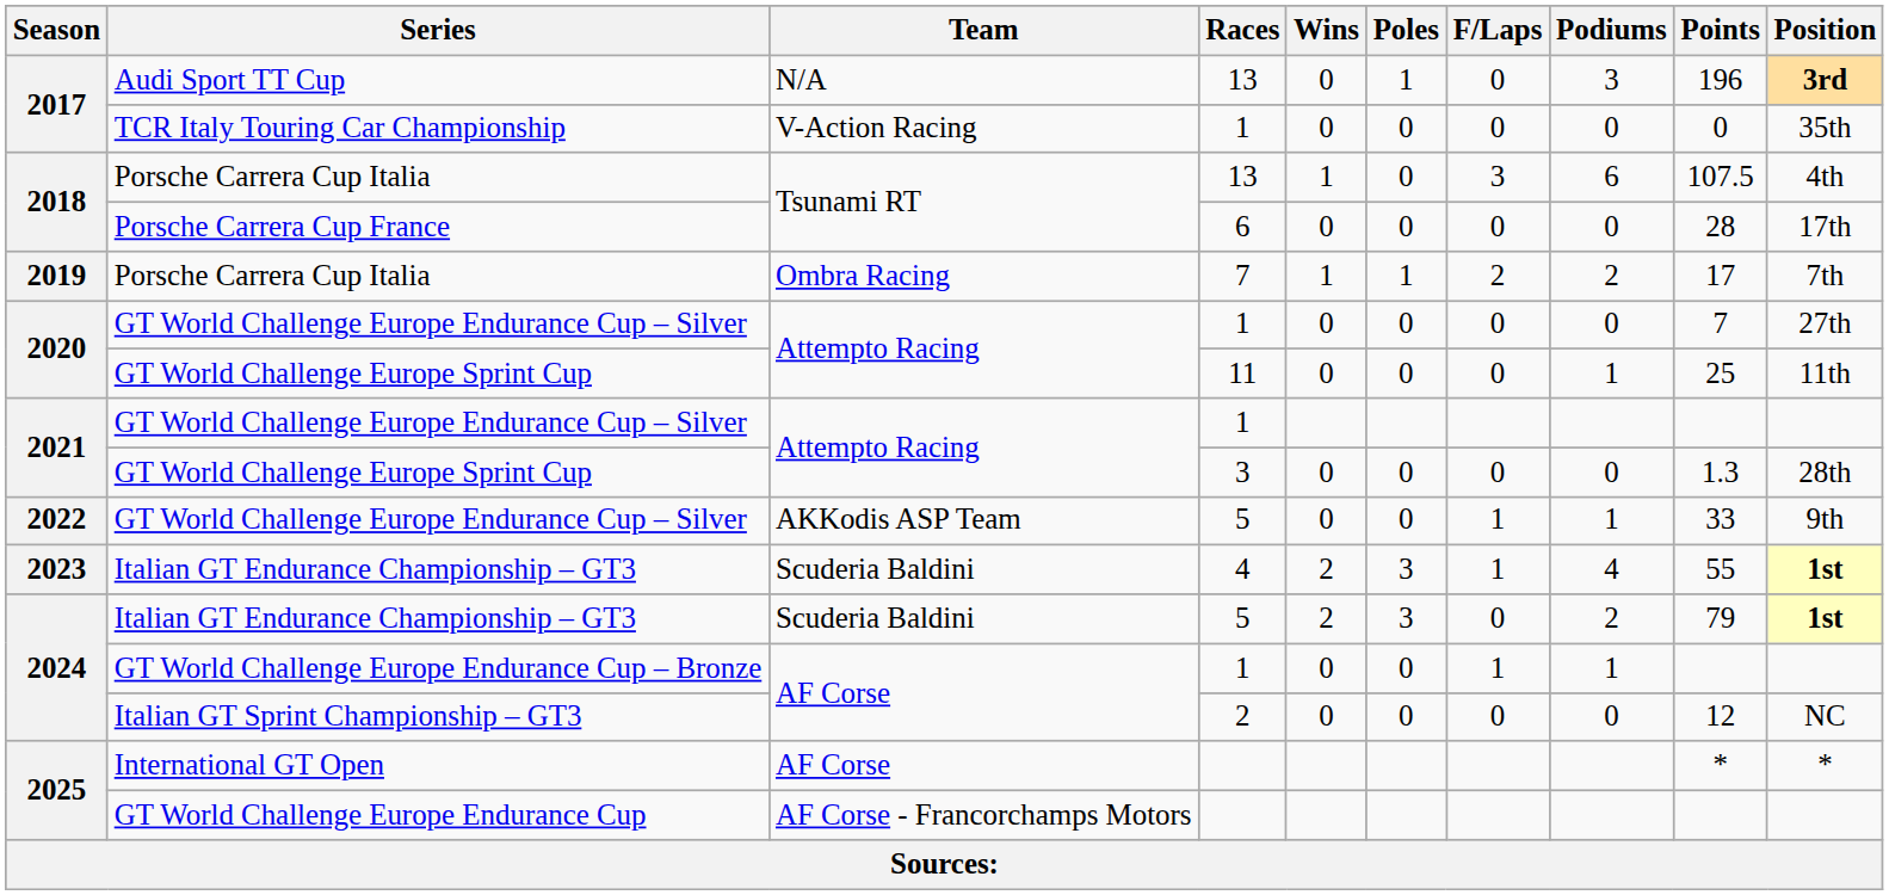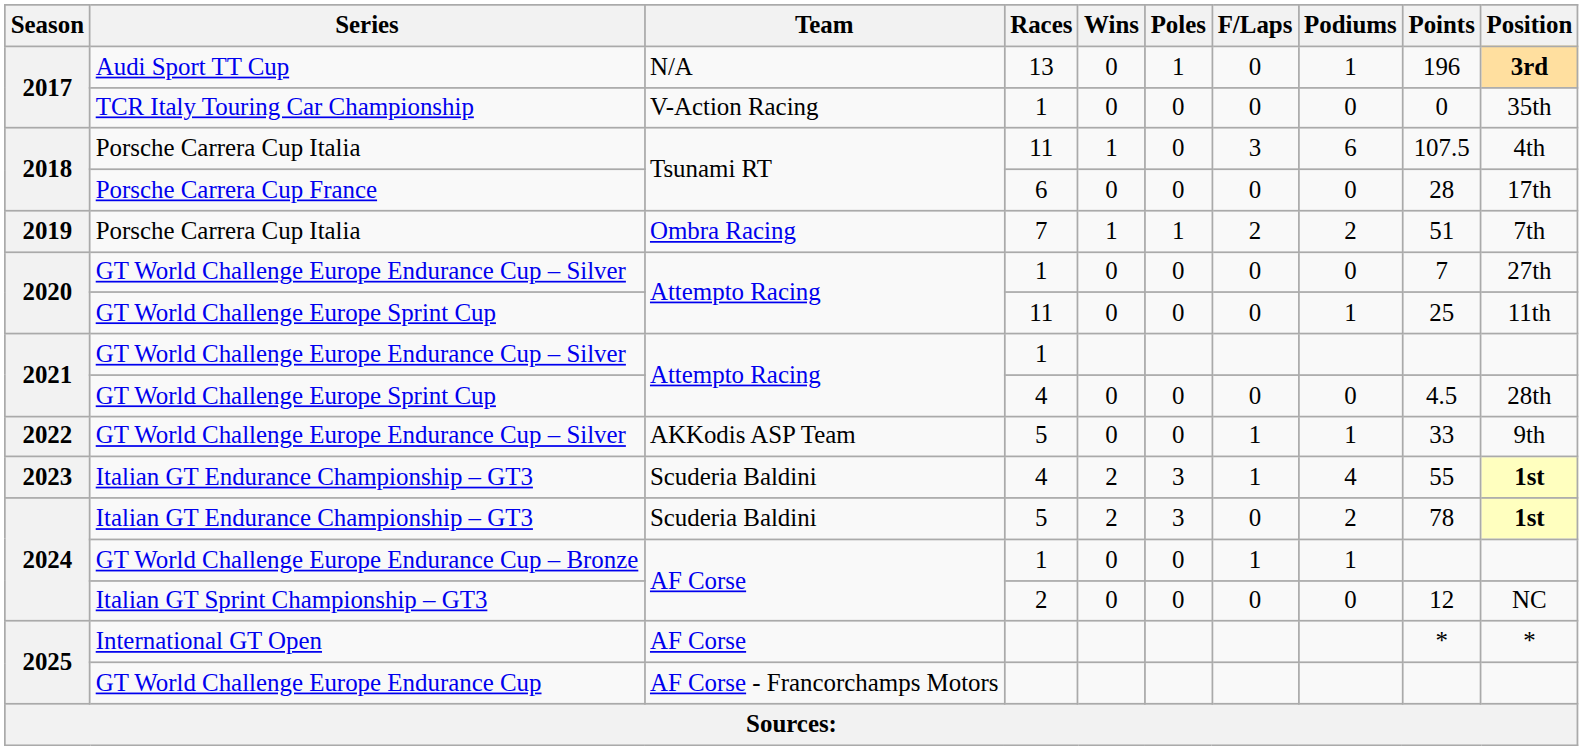 <table class="wikitable" style="font-size: 90%; text-align:center">
 <tr>
 <th>Season</th>
 <th>Series</th>
 <th>Team</th>
 <th>Races</th>
 <th>Wins</th>
 <th>Poles</th>
 <th>F/Laps</th>
 <th>Podiums</th>
 <th>Points</th>
 <th>Position</th>
 </tr>
 <tr>
 <th rowspan="2">2017</th>
 <td align=left><a href='#'>Audi Sport TT Cup</a></td>
 <td align=left>N/A</td>
 <td>13</td>
 <td>0</td>
 <td>1</td>
 <td>0</td>
-<td>3</td>
+<td>1</td>
 <td>196</td>
 <td style="background:#ffdf9f"><strong>3rd</strong></td>
 </tr>
 <tr>
 <td align=left><a href='#'>TCR Italy Touring Car Championship</a></td>
 <td align=left>V-Action Racing</td>
 <td>1</td>
 <td>0</td>
 <td>0</td>
 <td>0</td>
 <td>0</td>
 <td>0</td>
 <td>35th</td>
 </tr>
 <tr>
 <th rowspan="2">2018</th>
 <td align=left>Porsche Carrera Cup Italia</td>
 <td align=left rowspan="2">Tsunami RT</td>
-<td>13</td>
+<td>11</td>
 <td>1</td>
 <td>0</td>
 <td>3</td>
 <td>6</td>
 <td>107.5</td>
 <td>4th</td>
 </tr>
 <tr>
 <td align=left><a href='#'>Porsche Carrera Cup France</a></td>
 <td>6</td>
 <td>0</td>
 <td>0</td>
 <td>0</td>
 <td>0</td>
 <td>28</td>
 <td>17th</td>
 </tr>
 <tr>
 <th>2019</th>
 <td align=left>Porsche Carrera Cup Italia</td>
 <td align=left><a href='#'>Ombra Racing</a></td>
 <td>7</td>
 <td>1</td>
 <td>1</td>
 <td>2</td>
 <td>2</td>
-<td>17</td>
+<td>51</td>
 <td>7th</td>
 </tr>
 <tr>
 <th rowspan="2">2020</th>
 <td align=left><a href='#'>GT World Challenge Europe Endurance Cup – Silver</a></td>
 <td align=left rowspan="2"><a href='#'>Attempto Racing</a></td>
 <td>1</td>
 <td>0</td>
 <td>0</td>
 <td>0</td>
 <td>0</td>
 <td>7</td>
 <td>27th</td>
 </tr>
 <tr>
 <td align=left><a href='#'>GT World Challenge Europe Sprint Cup</a></td>
 <td>11</td>
 <td>0</td>
 <td>0</td>
 <td>0</td>
 <td>1</td>
 <td>25</td>
 <td>11th</td>
 </tr>
 <tr>
 <th rowspan="2">2021</th>
 <td align=left><a href='#'>GT World Challenge Europe Endurance Cup – Silver</a></td>
 <td align=left rowspan="2"><a href='#'>Attempto Racing</a></td>
 <td>1</td>
 <td></td>
 <td></td>
 <td></td>
 <td></td>
 <td></td>
 <td></td>
 </tr>
 <tr>
 <td align=left><a href='#'>GT World Challenge Europe Sprint Cup</a></td>
-<td>3</td>
+<td>4</td>
 <td>0</td>
 <td>0</td>
 <td>0</td>
 <td>0</td>
-<td>1.3</td>
+<td>4.5</td>
 <td>28th</td>
 </tr>
 <tr>
 <th>2022</th>
 <td align=left><a href='#'>GT World Challenge Europe Endurance Cup – Silver</a></td>
 <td align=left>AKKodis ASP Team</td>
 <td>5</td>
 <td>0</td>
 <td>0</td>
 <td>1</td>
 <td>1</td>
 <td>33</td>
 <td>9th</td>
 </tr>
 <tr>
 <th>2023</th>
 <td align=left><a href='#'>Italian GT Endurance Championship – GT3</a></td>
 <td align=left>Scuderia Baldini</td>
 <td>4</td>
 <td>2</td>
 <td>3</td>
 <td>1</td>
 <td>4</td>
 <td>55</td>
 <td style="background:#FFFFBF"><strong>1st</strong></td>
 </tr>
 <tr>
 <th rowspan="3">2024</th>
 <td align=left><a href='#'>Italian GT Endurance Championship – GT3</a></td>
 <td align=left>Scuderia Baldini</td>
 <td>5</td>
 <td>2</td>
 <td>3</td>
 <td>0</td>
 <td>2</td>
-<td>79</td>
+<td>78</td>
 <td style="background:#FFFFBF"><strong>1st</strong></td>
 </tr>
 <tr>
 <td align=left><a href='#'>GT World Challenge Europe Endurance Cup – Bronze</a></td>
 <td align=left rowspan="2"><a href='#'>AF Corse</a></td>
 <td>1</td>
 <td>0</td>
 <td>0</td>
 <td>1</td>
 <td>1</td>
 <td></td>
 <td></td>
 </tr>
 <tr>
 <td align=left><a href='#'>Italian GT Sprint Championship – GT3</a></td>
 <td>2</td>
 <td>0</td>
 <td>0</td>
 <td>0</td>
 <td>0</td>
 <td>12</td>
 <td>NC</td>
 </tr>
 <tr>
 <th rowspan="2">2025</th>
 <td align=left><a href='#'>International GT Open</a></td>
 <td align=left><a href='#'>AF Corse</a></td>
 <td></td>
 <td></td>
 <td></td>
 <td></td>
 <td></td>
 <td>*</td>
 <td>*</td>
 </tr>
 <tr>
 <td align="left"><a href='#'>GT World Challenge Europe Endurance Cup</a></td>
 <td align="left"><a href='#'>AF Corse</a> - Francorchamps Motors</td>
 <td></td>
 <td></td>
 <td></td>
 <td></td>
 <td></td>
 <td></td>
 <td></td>
 </tr>
 <tr>
 <th colspan="10">Sources:</th>
 </tr>
 </table>
